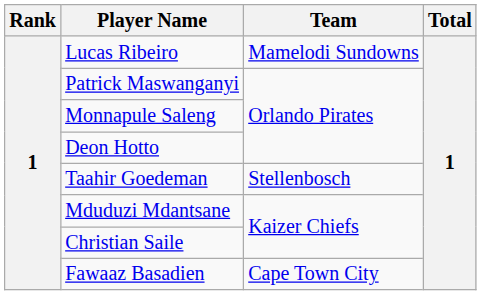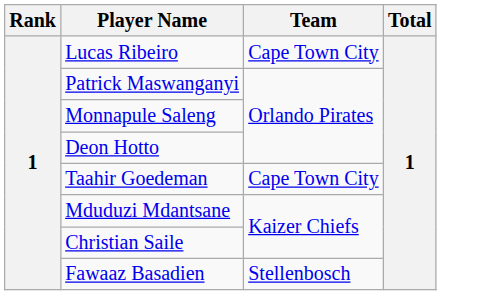 <table class="wikitable">
 <tr>
 <th>Rank</th>
 <th>Player Name</th>
 <th>Team</th>
 <th>Total</th>
 </tr>
 <tr>
 <th rowspan="8">1</th>
 <td><a href='#'>Lucas Ribeiro</a></td>
-<td><a href='#'>Mamelodi Sundowns</a></td>
+<td><a href='#'>Cape Town City</a></td>
 <th rowspan="8">1</th>
 </tr>
 <tr>
 <td><a href='#'>Patrick Maswanganyi</a></td>
 <td rowspan="3"><a href='#'>Orlando Pirates</a></td>
 </tr>
 <tr>
 <td><a href='#'>Monnapule Saleng</a></td>
 </tr>
 <tr>
 <td><a href='#'>Deon Hotto</a></td>
 </tr>
 <tr>
 <td><a href='#'>Taahir Goedeman</a></td>
-<td><a href='#'>Stellenbosch</a></td>
+<td><a href='#'>Cape Town City</a></td>
 </tr>
 <tr>
 <td><a href='#'>Mduduzi Mdantsane</a></td>
 <td rowspan="2"><a href='#'>Kaizer Chiefs</a></td>
 </tr>
 <tr>
 <td><a href='#'>Christian Saile</a></td>
 </tr>
 <tr>
 <td><a href='#'>Fawaaz Basadien</a></td>
-<td><a href='#'>Cape Town City</a></td>
+<td><a href='#'>Stellenbosch</a></td>
 </tr>
 </table>
